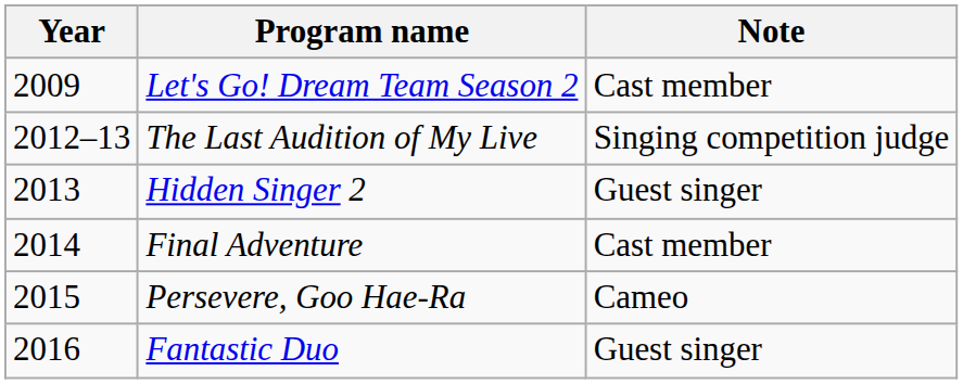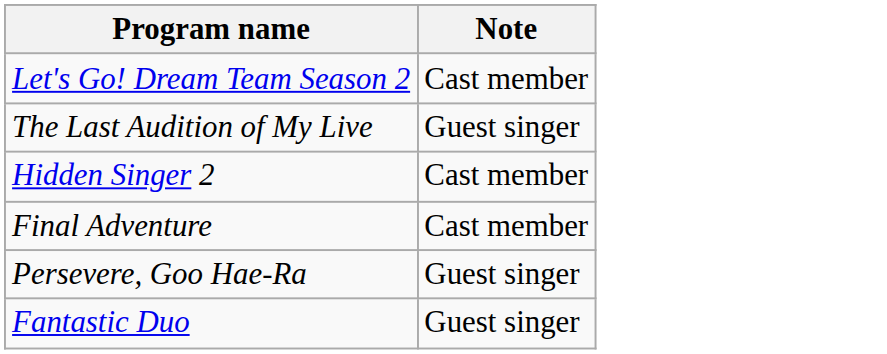 <table class="wikitable">
 <tr>
-<th>Year</th>
 <th>Program name</th>
 <th>Note</th>
 </tr>
 <tr>
-<td>2009</td>
 <td><em><a href='#'>Let's Go! Dream Team Season 2</a></em></td>
 <td>Cast member</td>
 </tr>
 <tr>
-<td>2012–13</td>
 <td><em>The Last Audition of My Live</em></td>
-<td>Singing competition judge</td>
-</tr>
-<tr>
-<td>2013</td>
-<td><em><a href='#'>Hidden Singer</a></em> <em>2</em></td>
 <td>Guest singer</td>
 </tr>
 <tr>
-<td>2014</td>
+<td><em><a href='#'>Hidden Singer</a></em> <em>2</em></td>
+<td>Cast member</td>
+</tr>
+<tr>
 <td><em>Final Adventure</em></td>
 <td>Cast member</td>
 </tr>
 <tr>
-<td>2015</td>
 <td><em>Persevere, Goo Hae-Ra</em></td>
-<td>Cameo</td>
+<td>Guest singer</td>
 </tr>
 <tr>
-<td>2016</td>
 <td><em><a href='#'>Fantastic Duo</a></em></td>
 <td>Guest singer</td>
 </tr>
 </table>
